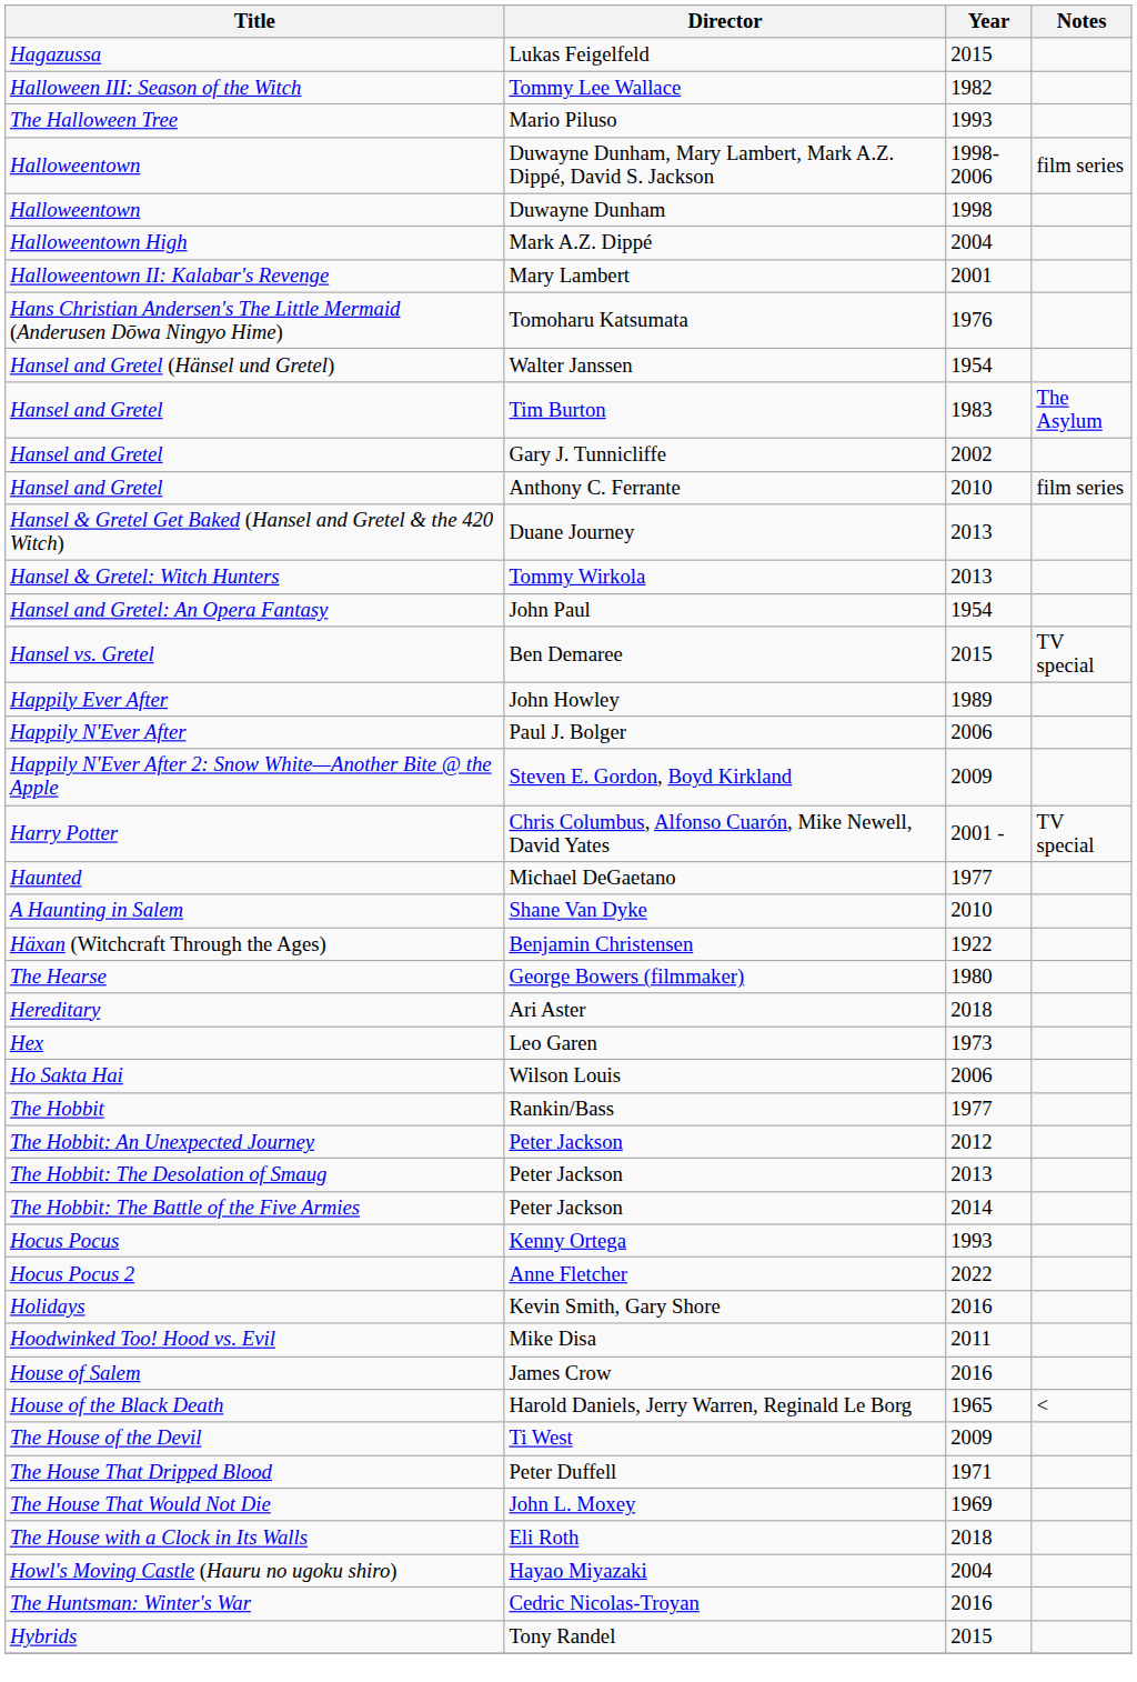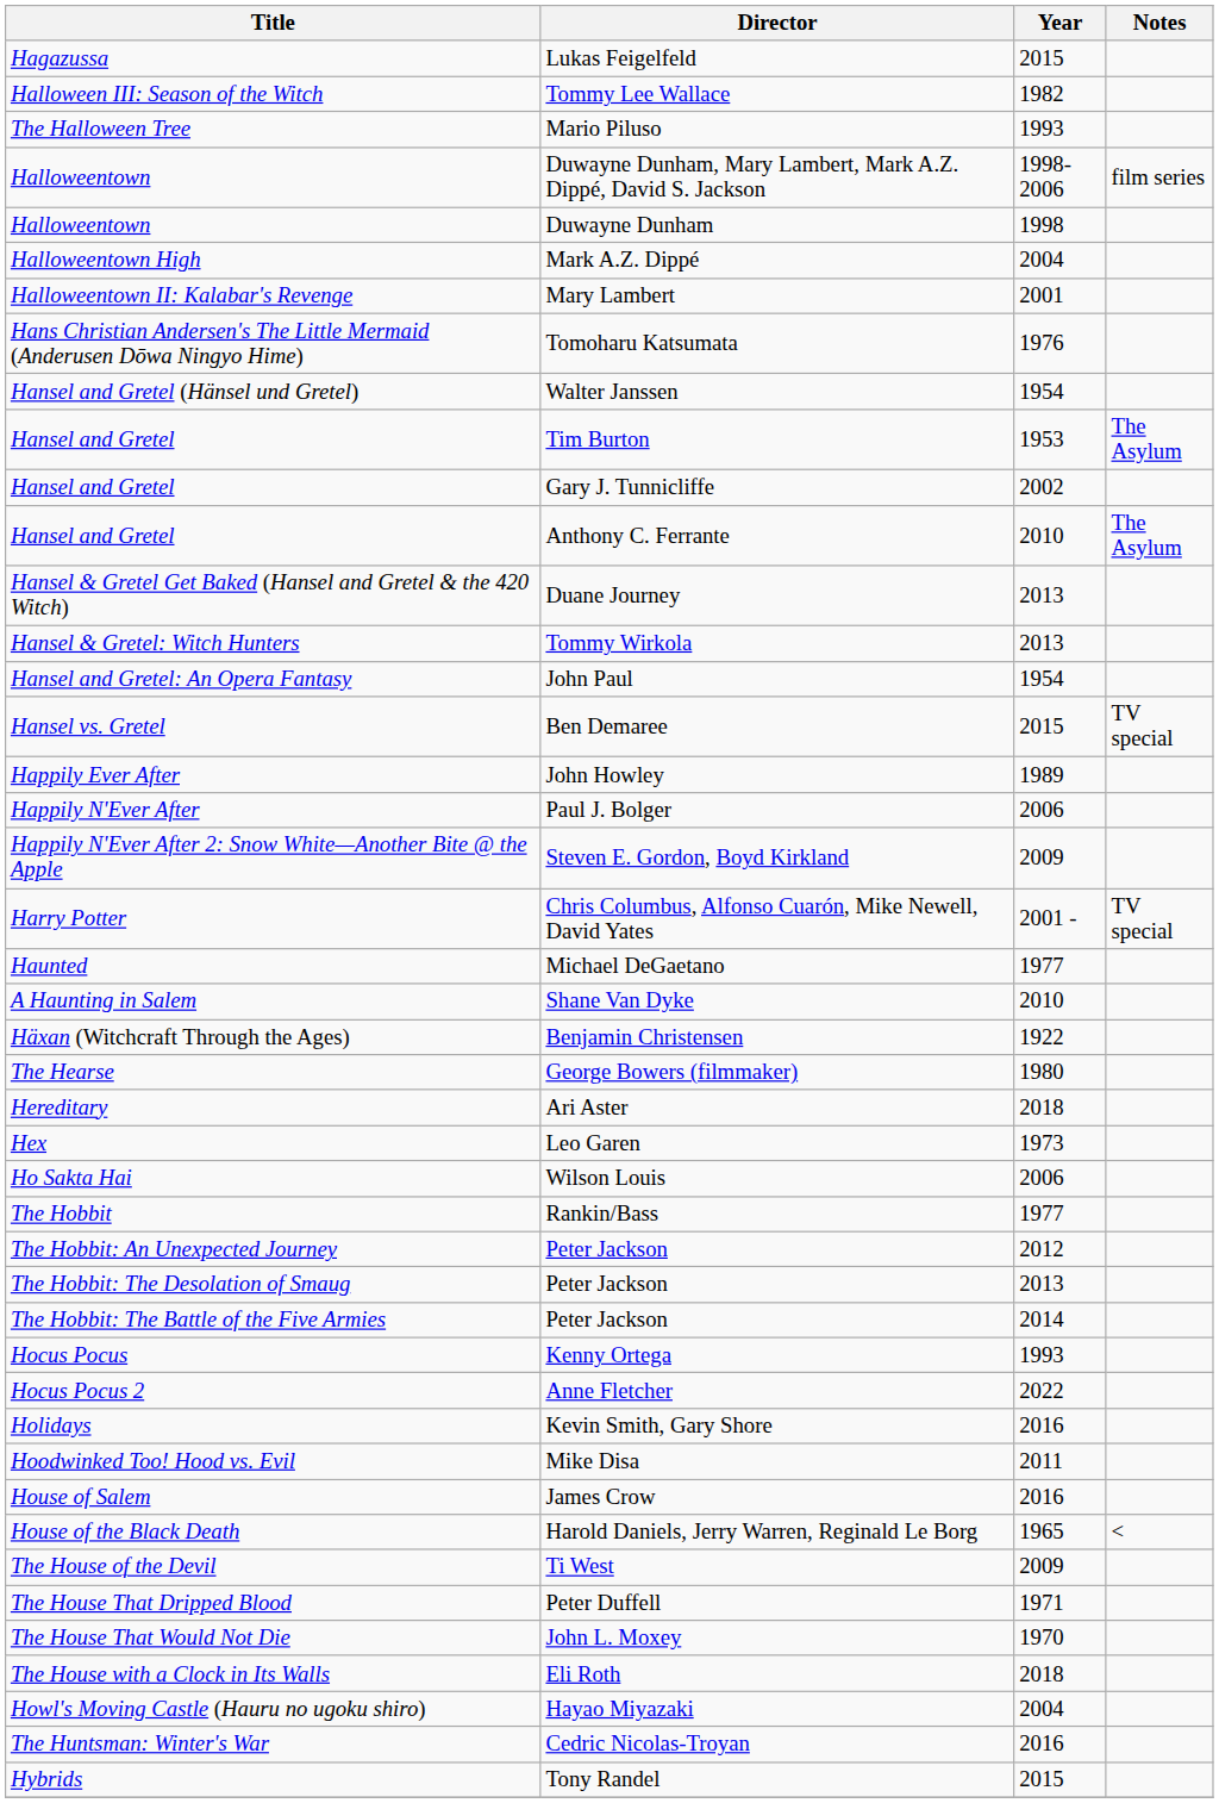 <table class="wikitable">
 <tr>
 <th>Title</th>
 <th>Director</th>
 <th>Year</th>
 <th>Notes</th>
 </tr>
 <tr>
 <td><em><a href='#'>Hagazussa</a></em></td>
 <td>Lukas Feigelfeld</td>
 <td>2015</td>
 <td></td>
 </tr>
 <tr>
 <td><em><a href='#'>Halloween III: Season of the Witch</a></em></td>
 <td><a href='#'>Tommy Lee Wallace</a></td>
 <td>1982</td>
 <td></td>
 </tr>
 <tr>
 <td><em><a href='#'>The Halloween Tree</a></em></td>
 <td>Mario Piluso</td>
 <td>1993</td>
 <td></td>
 </tr>
 <tr>
 <td><em><a href='#'>Halloweentown</a></em></td>
 <td>Duwayne Dunham, Mary Lambert, Mark A.Z. Dippé, David S. Jackson</td>
 <td>1998-2006</td>
 <td>film series</td>
 </tr>
 <tr>
 <td><em><a href='#'>Halloweentown</a></em></td>
 <td>Duwayne Dunham</td>
 <td>1998</td>
 <td></td>
 </tr>
 <tr>
 <td><em><a href='#'>Halloweentown High</a></em></td>
 <td>Mark A.Z. Dippé</td>
 <td>2004</td>
 <td></td>
 </tr>
 <tr>
 <td><em><a href='#'>Halloweentown II: Kalabar's Revenge</a></em></td>
 <td>Mary Lambert</td>
 <td>2001</td>
 <td></td>
 </tr>
 <tr>
 <td><em><a href='#'>Hans Christian Andersen's The Little Mermaid</a></em>  (<em>Anderusen Dōwa Ningyo Hime</em>)</td>
 <td>Tomoharu Katsumata</td>
 <td>1976</td>
 <td></td>
 </tr>
 <tr>
 <td><em><a href='#'>Hansel and Gretel</a></em>  (<em>Hänsel und Gretel</em>)</td>
 <td>Walter Janssen</td>
 <td>1954</td>
 <td></td>
 </tr>
 <tr>
 <td><em><a href='#'>Hansel and Gretel</a></em></td>
 <td><a href='#'>Tim Burton</a></td>
-<td>1983</td>
+<td>1953</td>
 <td><a href='#'>The Asylum</a></td>
 </tr>
 <tr>
 <td><em><a href='#'>Hansel and Gretel</a></em></td>
 <td>Gary J. Tunnicliffe</td>
 <td>2002</td>
 <td></td>
 </tr>
 <tr>
 <td><em><a href='#'>Hansel and Gretel</a></em></td>
 <td>Anthony C. Ferrante</td>
 <td>2010</td>
-<td>film series</td>
+<td><a href='#'>The Asylum</a></td>
 </tr>
 <tr>
 <td><em><a href='#'>Hansel & Gretel Get Baked</a></em> (<em>Hansel and Gretel & the 420 Witch</em>)</td>
 <td>Duane Journey</td>
 <td>2013</td>
 <td></td>
 </tr>
 <tr>
 <td><em><a href='#'>Hansel & Gretel: Witch Hunters</a></em></td>
 <td><a href='#'>Tommy Wirkola</a></td>
 <td>2013</td>
 <td></td>
 </tr>
 <tr>
 <td><em><a href='#'>Hansel and Gretel: An Opera Fantasy</a></em></td>
 <td>John Paul</td>
 <td>1954</td>
 <td></td>
 </tr>
 <tr>
 <td><em><a href='#'>Hansel vs. Gretel</a></em></td>
 <td>Ben Demaree</td>
 <td>2015</td>
 <td>TV special</td>
 </tr>
 <tr>
 <td><em><a href='#'>Happily Ever After</a></em></td>
 <td>John Howley</td>
 <td>1989</td>
 <td></td>
 </tr>
 <tr>
 <td><em><a href='#'>Happily N'Ever After</a></em></td>
 <td>Paul J. Bolger</td>
 <td>2006</td>
 <td></td>
 </tr>
 <tr>
 <td><em><a href='#'>Happily N'Ever After 2: Snow White—Another Bite @ the Apple</a></em></td>
 <td><a href='#'>Steven E. Gordon</a>, <a href='#'>Boyd Kirkland</a></td>
 <td>2009</td>
 <td></td>
 </tr>
 <tr>
 <td><em><a href='#'>Harry Potter</a></em></td>
 <td><a href='#'>Chris Columbus</a>, <a href='#'>Alfonso Cuarón</a>, Mike Newell, David Yates</td>
 <td>2001 -</td>
 <td>TV special</td>
 </tr>
 <tr>
 <td><em><a href='#'>Haunted</a></em></td>
 <td>Michael DeGaetano</td>
 <td>1977</td>
 <td></td>
 </tr>
 <tr>
 <td><em><a href='#'>A Haunting in Salem</a></em></td>
 <td><a href='#'>Shane Van Dyke</a></td>
 <td>2010</td>
 <td></td>
 </tr>
 <tr>
 <td><em><a href='#'>Häxan</a></em> (Witchcraft Through the Ages)</td>
 <td><a href='#'>Benjamin Christensen</a></td>
 <td>1922</td>
 <td></td>
 </tr>
 <tr>
 <td><em><a href='#'>The Hearse</a></em></td>
 <td><a href='#'>George Bowers (filmmaker)</a></td>
 <td>1980</td>
 <td></td>
 </tr>
 <tr>
 <td><em><a href='#'>Hereditary</a></em></td>
 <td>Ari Aster</td>
 <td>2018</td>
 <td></td>
 </tr>
 <tr>
 <td><em><a href='#'>Hex</a></em></td>
 <td>Leo Garen</td>
 <td>1973</td>
 <td></td>
 </tr>
 <tr>
 <td><em><a href='#'>Ho Sakta Hai</a></em></td>
 <td>Wilson Louis</td>
 <td>2006</td>
 <td></td>
 </tr>
 <tr>
 <td><em><a href='#'>The Hobbit</a></em></td>
 <td>Rankin/Bass</td>
 <td>1977</td>
 <td></td>
 </tr>
 <tr>
 <td><em><a href='#'>The Hobbit: An Unexpected Journey</a></em></td>
 <td><a href='#'>Peter Jackson</a></td>
 <td>2012</td>
 <td></td>
 </tr>
 <tr>
 <td><em><a href='#'>The Hobbit: The Desolation of Smaug</a></em></td>
 <td>Peter Jackson</td>
 <td>2013</td>
 <td></td>
 </tr>
 <tr>
 <td><em><a href='#'>The Hobbit: The Battle of the Five Armies</a></em></td>
 <td>Peter Jackson</td>
 <td>2014</td>
 <td></td>
 </tr>
 <tr>
 <td><em><a href='#'>Hocus Pocus</a></em></td>
 <td><a href='#'>Kenny Ortega</a></td>
 <td>1993</td>
 <td></td>
 </tr>
 <tr>
 <td><em><a href='#'>Hocus Pocus 2</a></em></td>
 <td><a href='#'>Anne Fletcher</a></td>
 <td>2022</td>
 <td></td>
 </tr>
 <tr>
 <td><em><a href='#'>Holidays</a></em></td>
 <td>Kevin Smith, Gary Shore</td>
 <td>2016</td>
 <td></td>
 </tr>
 <tr>
 <td><em><a href='#'>Hoodwinked Too! Hood vs. Evil</a></em></td>
 <td>Mike Disa</td>
 <td>2011</td>
 <td></td>
 </tr>
 <tr>
 <td><em><a href='#'>House of Salem</a></em></td>
 <td>James Crow</td>
 <td>2016</td>
 <td></td>
 </tr>
 <tr>
 <td><em><a href='#'>House of the Black Death</a></em></td>
 <td>Harold Daniels, Jerry Warren, Reginald Le Borg</td>
 <td>1965</td>
 <td><</td>
 </tr>
 <tr>
 <td><em><a href='#'>The House of the Devil</a></em></td>
 <td><a href='#'>Ti West</a></td>
 <td>2009</td>
 <td></td>
 </tr>
 <tr>
 <td><em><a href='#'>The House That Dripped Blood</a></em></td>
 <td>Peter Duffell</td>
 <td>1971</td>
 <td></td>
 </tr>
 <tr>
 <td><em><a href='#'>The House That Would Not Die</a></em></td>
 <td><a href='#'>John L. Moxey</a></td>
-<td>1969</td>
+<td>1970</td>
 <td></td>
 </tr>
 <tr>
 <td><em><a href='#'>The House with a Clock in Its Walls</a></em></td>
 <td><a href='#'>Eli Roth</a></td>
 <td>2018</td>
 <td></td>
 </tr>
 <tr>
 <td><em><a href='#'>Howl's Moving Castle</a></em>  (<em>Hauru no ugoku shiro</em>)</td>
 <td><a href='#'>Hayao Miyazaki</a></td>
 <td>2004</td>
 <td></td>
 </tr>
 <tr>
 <td><em><a href='#'>The Huntsman: Winter's War</a></em></td>
 <td><a href='#'>Cedric Nicolas-Troyan</a></td>
 <td>2016</td>
 <td></td>
 </tr>
 <tr>
 <td><em><a href='#'>Hybrids</a></em></td>
 <td>Tony Randel</td>
 <td>2015</td>
 <td></td>
 </tr>
 <tr>
 </tr>
 </table>
